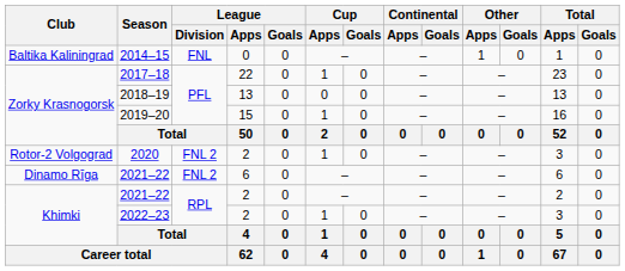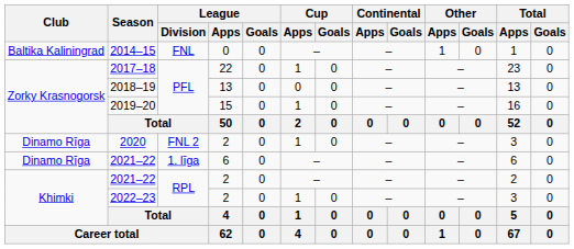 <table class="wikitable" style="text-align: center;">
 <tr>
 <th rowspan=2>Club</th>
 <th rowspan=2>Season</th>
 <th colspan=3>League</th>
 <th colspan=2>Cup</th>
 <th colspan=2>Continental</th>
 <th colspan=2>Other</th>
 <th colspan=2>Total</th>
 </tr>
 <tr>
 <th>Division</th>
 <th>Apps</th>
 <th>Goals</th>
 <th>Apps</th>
 <th>Goals</th>
 <th>Apps</th>
 <th>Goals</th>
 <th>Apps</th>
 <th>Goals</th>
 <th>Apps</th>
 <th>Goals</th>
 </tr>
 <tr>
 <td><a href='#'>Baltika Kaliningrad</a></td>
 <td><a href='#'>2014–15</a></td>
 <td><a href='#'>FNL</a></td>
 <td>0</td>
 <td>0</td>
 <td colspan=2>–</td>
 <td colspan=2>–</td>
 <td>1</td>
 <td>0</td>
 <td>1</td>
 <td>0</td>
 </tr>
 <tr>
 <td rowspan="4"><a href='#'>Zorky Krasnogorsk</a></td>
 <td><a href='#'>2017–18</a></td>
 <td rowspan="3"><a href='#'>PFL</a></td>
 <td>22</td>
 <td>0</td>
 <td>1</td>
 <td>0</td>
 <td colspan=2>–</td>
 <td colspan=2>–</td>
 <td>23</td>
 <td>0</td>
 </tr>
 <tr>
 <td>2018–19</td>
 <td>13</td>
 <td>0</td>
 <td>0</td>
 <td>0</td>
 <td colspan=2>–</td>
 <td colspan=2>–</td>
 <td>13</td>
 <td>0</td>
 </tr>
 <tr>
 <td>2019–20</td>
 <td>15</td>
 <td>0</td>
 <td>1</td>
 <td>0</td>
 <td colspan=2>–</td>
 <td colspan=2>–</td>
 <td>16</td>
 <td>0</td>
 </tr>
 <tr>
 <th colspan=2>Total</th>
 <th>50</th>
 <th>0</th>
 <th>2</th>
 <th>0</th>
 <th>0</th>
 <th>0</th>
 <th>0</th>
 <th>0</th>
 <th>52</th>
 <th>0</th>
 </tr>
 <tr>
-<td><a href='#'>Rotor-2 Volgograd</a></td>
+<td><a href='#'>Dinamo Rīga</a></td>
 <td><a href='#'>2020</a></td>
 <td><a href='#'>FNL 2</a></td>
 <td>2</td>
 <td>0</td>
 <td>1</td>
 <td>0</td>
 <td colspan=2>–</td>
 <td colspan=2>–</td>
 <td>3</td>
 <td>0</td>
 </tr>
 <tr>
 <td><a href='#'>Dinamo Rīga</a></td>
 <td><a href='#'>2021–22</a></td>
-<td><a href='#'>FNL 2</a></td>
+<td><a href='#'>1. līga</a></td>
 <td>6</td>
 <td>0</td>
 <td colspan=2>–</td>
 <td colspan=2>–</td>
 <td colspan=2>–</td>
 <td>6</td>
 <td>0</td>
 </tr>
 <tr>
 <td rowspan="3"><a href='#'>Khimki</a></td>
 <td><a href='#'>2021–22</a></td>
 <td rowspan="2"><a href='#'>RPL</a></td>
 <td>2</td>
 <td>0</td>
 <td colspan=2>–</td>
 <td colspan=2>–</td>
 <td colspan=2>–</td>
 <td>2</td>
 <td>0</td>
 </tr>
 <tr>
 <td><a href='#'>2022–23</a></td>
 <td>2</td>
 <td>0</td>
 <td>1</td>
 <td>0</td>
 <td colspan=2>–</td>
 <td colspan=2>–</td>
 <td>3</td>
 <td>0</td>
 </tr>
 <tr>
 <th colspan=2>Total</th>
 <th>4</th>
 <th>0</th>
 <th>1</th>
 <th>0</th>
 <th>0</th>
 <th>0</th>
 <th>0</th>
 <th>0</th>
 <th>5</th>
 <th>0</th>
 </tr>
 <tr>
 <th colspan=3>Career total</th>
 <th>62</th>
 <th>0</th>
 <th>4</th>
 <th>0</th>
 <th>0</th>
 <th>0</th>
 <th>1</th>
 <th>0</th>
 <th>67</th>
 <th>0</th>
 </tr>
 </table>
